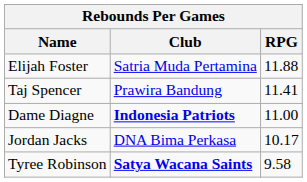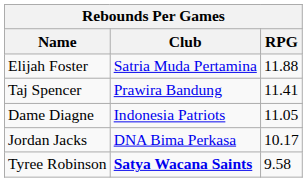 <table class="wikitable">
 <tr>
 <th colspan="4"><strong>Rebounds Per Games</strong></th>
 </tr>
 <tr>
 <th>Name</th>
 <th>Club</th>
 <th>RPG</th>
 </tr>
 <tr>
 <td> Elijah Foster</td>
 <td><a href='#'>Satria Muda Pertamina</a></td>
 <td>11.88</td>
 </tr>
 <tr>
 <td> Taj Spencer</td>
 <td><a href='#'>Prawira Bandung</a></td>
 <td>11.41</td>
 </tr>
 <tr>
 <td> Dame Diagne</td>
-<td><strong><a href='#'>Indonesia Patriots</a></strong></td>
-<td>11.00</td>
+<td><a href='#'>Indonesia Patriots</a></td>
+<td>11.05</td>
 </tr>
 <tr>
 <td> Jordan Jacks</td>
 <td><a href='#'>DNA Bima Perkasa</a></td>
 <td>10.17</td>
 </tr>
 <tr>
 <td> Tyree Robinson</td>
 <td><strong><a href='#'>Satya Wacana Saints</a></strong></td>
 <td>9.58</td>
 </tr>
 </table>
